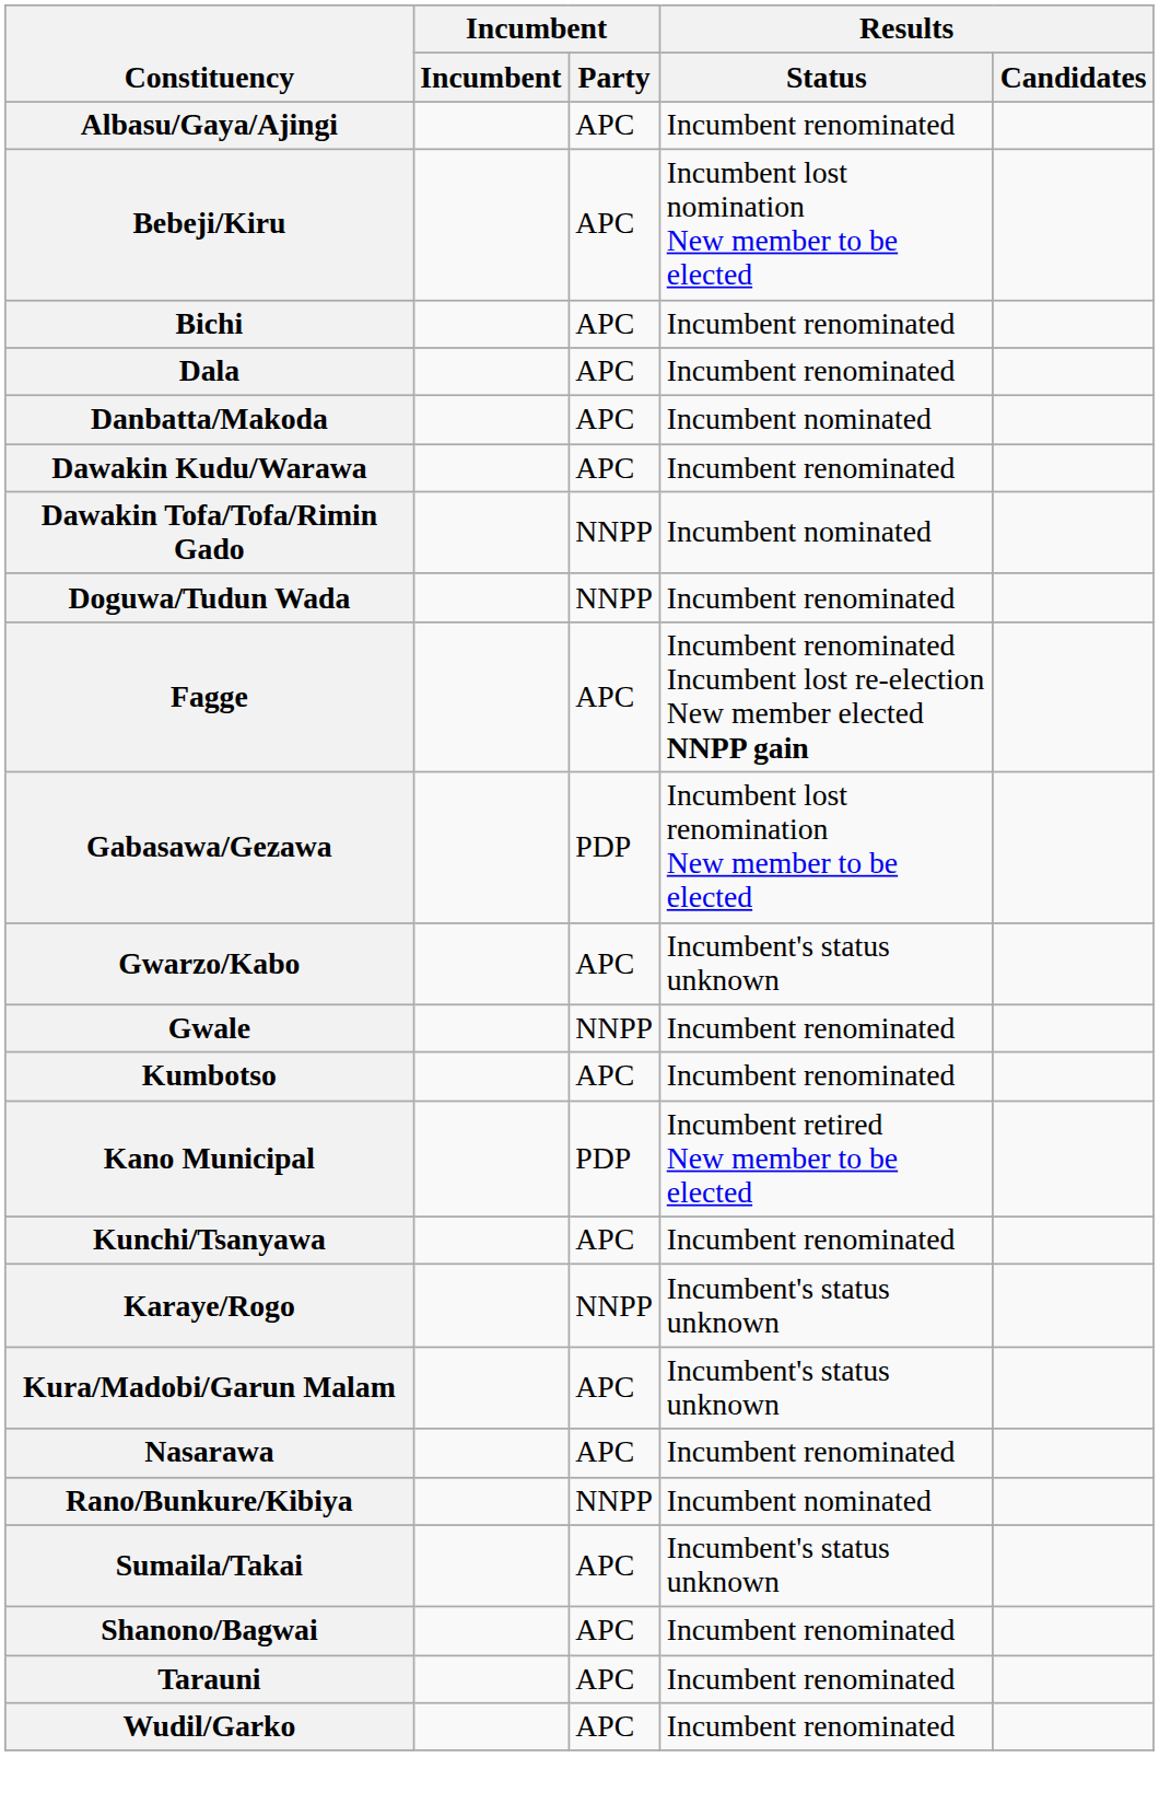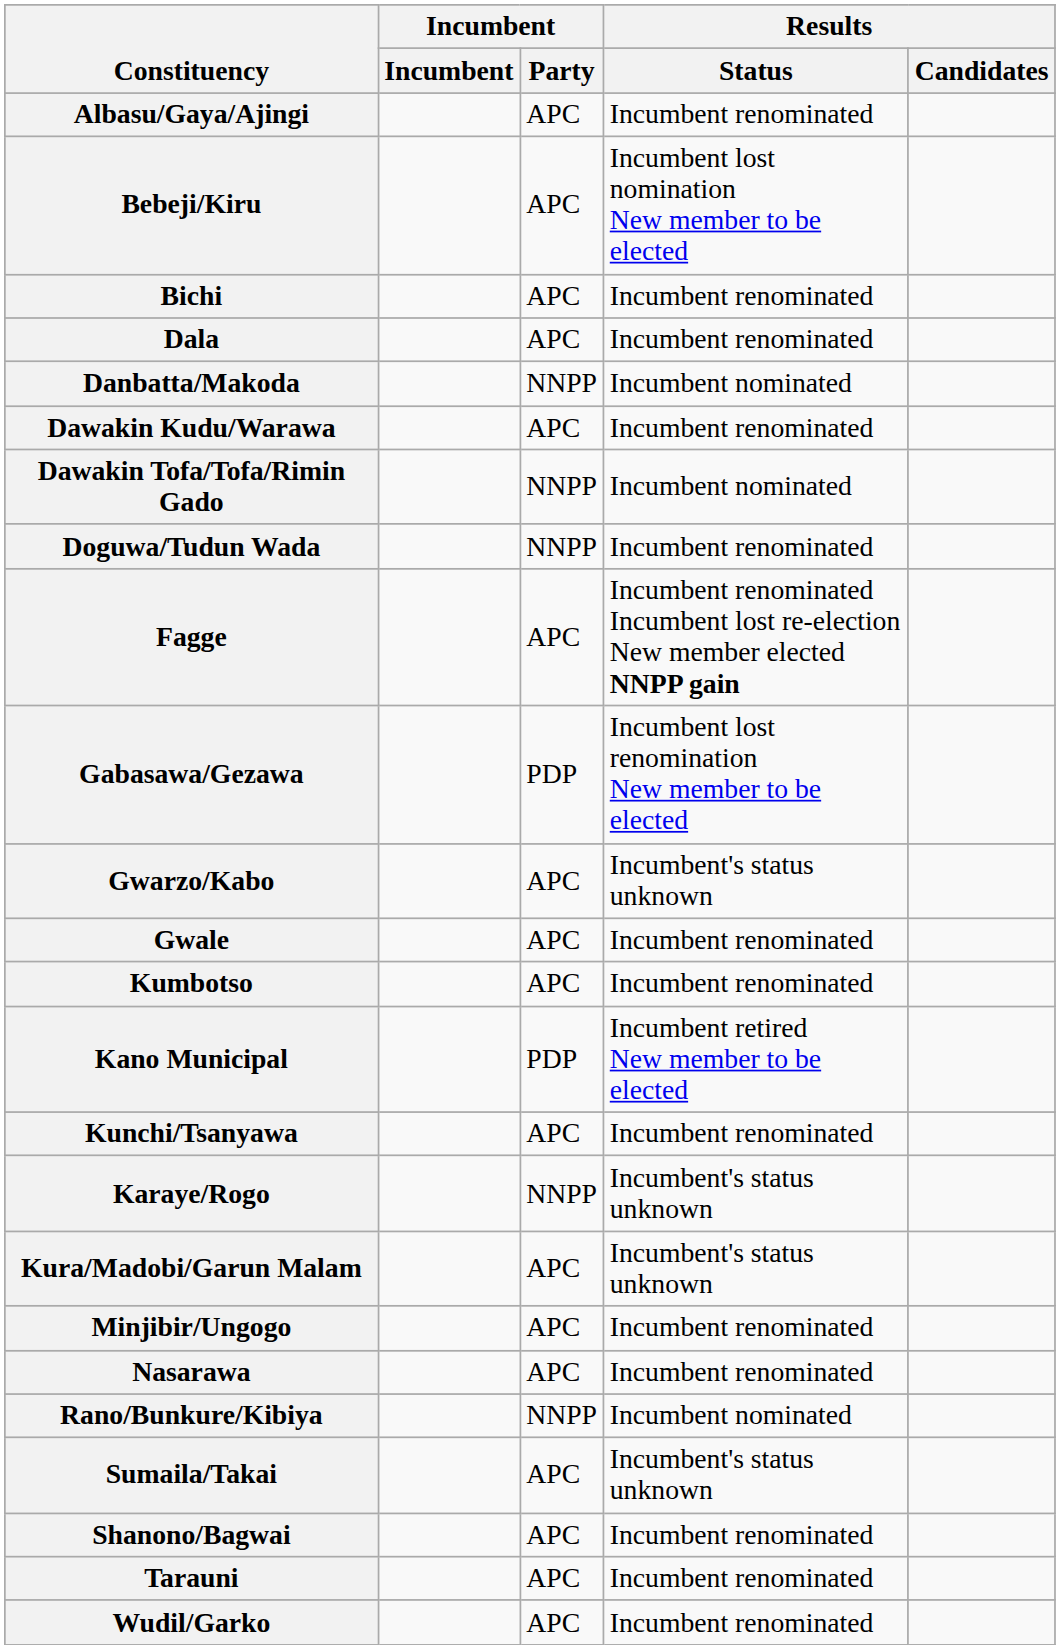 <table class="wikitable sortable">
 <tr valign=bottom>
 <th rowspan=2>Constituency</th>
 <th colspan=2>Incumbent</th>
 <th colspan=2>Results</th>
 </tr>
 <tr valign=bottom>
 <th>Incumbent</th>
 <th>Party</th>
 <th>Status</th>
 <th>Candidates</th>
 </tr>
 <tr>
 <th>Albasu/Gaya/Ajingi</th>
 <td></td>
 <td>APC</td>
 <td>Incumbent renominated</td>
 <td nowrap></td>
 </tr>
 <tr>
 <th>Bebeji/Kiru</th>
 <td></td>
 <td>APC</td>
 <td>Incumbent lost nomination<br><a href='#'>New member to be elected</a></td>
 <td nowrap></td>
 </tr>
 <tr>
 <th>Bichi</th>
 <td></td>
 <td>APC</td>
 <td>Incumbent renominated</td>
 <td nowrap></td>
 </tr>
 <tr>
 <th>Dala</th>
 <td></td>
 <td>APC</td>
 <td>Incumbent renominated</td>
 <td nowrap></td>
 </tr>
 <tr>
 <th>Danbatta/Makoda</th>
 <td></td>
-<td>APC</td>
+<td>NNPP</td>
 <td>Incumbent nominated</td>
 <td nowrap></td>
 </tr>
 <tr>
 <th>Dawakin Kudu/Warawa</th>
 <td></td>
 <td>APC</td>
 <td>Incumbent renominated</td>
 <td nowrap></td>
 </tr>
 <tr>
 <th>Dawakin Tofa/Tofa/Rimin Gado</th>
 <td></td>
 <td>NNPP</td>
 <td>Incumbent nominated</td>
 <td nowrap></td>
 </tr>
 <tr>
 <th>Doguwa/Tudun Wada</th>
 <td></td>
 <td>NNPP</td>
 <td>Incumbent renominated</td>
 <td nowrap></td>
 </tr>
 <tr>
 <th>Fagge</th>
 <td></td>
 <td>APC</td>
 <td>Incumbent renominated<br>Incumbent lost re-election<br>New member elected<br><strong>NNPP gain</strong></td>
 <td nowrap></td>
 </tr>
 <tr>
 <th>Gabasawa/Gezawa</th>
 <td></td>
 <td>PDP</td>
 <td>Incumbent lost renomination<br><a href='#'>New member to be elected</a></td>
 <td nowrap></td>
 </tr>
 <tr>
 <th>Gwarzo/Kabo</th>
 <td></td>
 <td>APC</td>
 <td>Incumbent's status unknown</td>
 <td nowrap></td>
 </tr>
 <tr>
 <th>Gwale</th>
 <td></td>
-<td>NNPP</td>
+<td>APC</td>
 <td>Incumbent renominated</td>
 <td nowrap></td>
 </tr>
 <tr>
 <th>Kumbotso</th>
 <td></td>
 <td>APC</td>
 <td>Incumbent renominated</td>
 <td nowrap></td>
 </tr>
 <tr>
 <th>Kano Municipal</th>
 <td></td>
 <td>PDP</td>
 <td>Incumbent retired<br><a href='#'>New member to be elected</a></td>
 <td nowrap></td>
 </tr>
 <tr>
 <th>Kunchi/Tsanyawa</th>
 <td></td>
 <td>APC</td>
 <td>Incumbent renominated</td>
 <td nowrap></td>
 </tr>
 <tr>
 <th>Karaye/Rogo</th>
 <td></td>
 <td>NNPP</td>
 <td>Incumbent's status unknown</td>
 <td nowrap></td>
 </tr>
 <tr>
 <th>Kura/Madobi/Garun Malam</th>
 <td></td>
 <td>APC</td>
 <td>Incumbent's status unknown</td>
+<td nowrap></td>
+</tr>
+<tr>
+<th>Minjibir/Ungogo</th>
+<td></td>
+<td>APC</td>
+<td>Incumbent renominated</td>
 <td nowrap></td>
 </tr>
 <tr>
 <th>Nasarawa</th>
 <td></td>
 <td>APC</td>
 <td>Incumbent renominated</td>
 <td nowrap></td>
 </tr>
 <tr>
 <th>Rano/Bunkure/Kibiya</th>
 <td></td>
 <td>NNPP</td>
 <td>Incumbent nominated</td>
 <td nowrap></td>
 </tr>
 <tr>
 <th>Sumaila/Takai</th>
 <td></td>
 <td>APC</td>
 <td>Incumbent's status unknown</td>
 <td nowrap></td>
 </tr>
 <tr>
 <th>Shanono/Bagwai</th>
 <td></td>
 <td>APC</td>
 <td>Incumbent renominated</td>
 <td nowrap></td>
 </tr>
 <tr>
 <th>Tarauni</th>
 <td></td>
 <td>APC</td>
 <td>Incumbent renominated</td>
 <td nowrap></td>
 </tr>
 <tr>
 <th>Wudil/Garko</th>
 <td></td>
 <td>APC</td>
 <td>Incumbent renominated</td>
 <td nowrap></td>
 </tr>
 </table>
